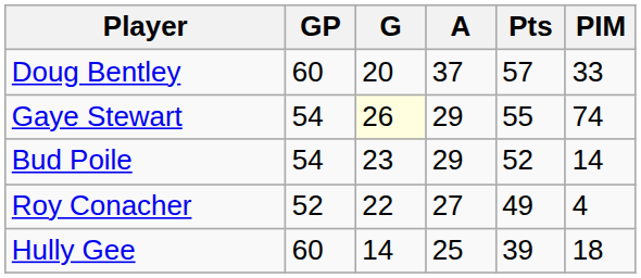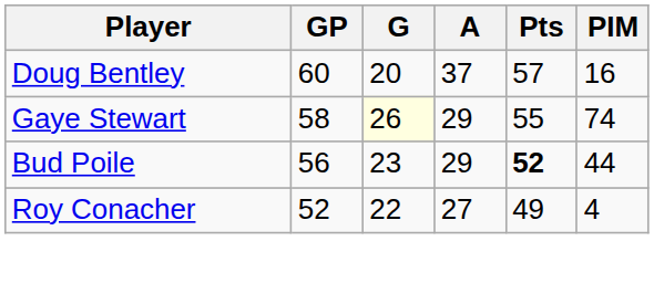 <table class="wikitable">
 <tr>
 <th bgcolor="#DDDDFF" width="40%">Player</th>
 <th bgcolor="#DDDDFF" width="10%">GP</th>
 <th bgcolor="#DDDDFF" width="10%">G</th>
 <th bgcolor="#DDDDFF" width="10%">A</th>
 <th bgcolor="#DDDDFF" width="10%">Pts</th>
 <th bgcolor="#DDDDFF" width="10%">PIM</th>
 </tr>
 <tr>
 <td><a href='#'>Doug Bentley</a></td>
 <td>60</td>
 <td>20</td>
 <td>37</td>
 <td>57</td>
-<td>33</td>
+<td>16</td>
 </tr>
 <tr>
 <td><a href='#'>Gaye Stewart</a></td>
-<td>54</td>
+<td>58</td>
 <td style="background: lightyellow;">26</td>
 <td>29</td>
 <td>55</td>
 <td>74</td>
 </tr>
 <tr>
 <td><a href='#'>Bud Poile</a></td>
-<td>54</td>
+<td>56</td>
 <td>23</td>
 <td>29</td>
-<td>52</td>
-<td>14</td>
+<td><strong>52</strong></td>
+<td>44</td>
 </tr>
 <tr>
 <td><a href='#'>Roy Conacher</a></td>
 <td>52</td>
 <td>22</td>
 <td>27</td>
 <td>49</td>
 <td>4</td>
 </tr>
-<tr>
-<td><a href='#'>Hully Gee</a></td>
-<td>60</td>
-<td>14</td>
-<td>25</td>
-<td>39</td>
-<td>18</td>
-</tr>
 </table>
